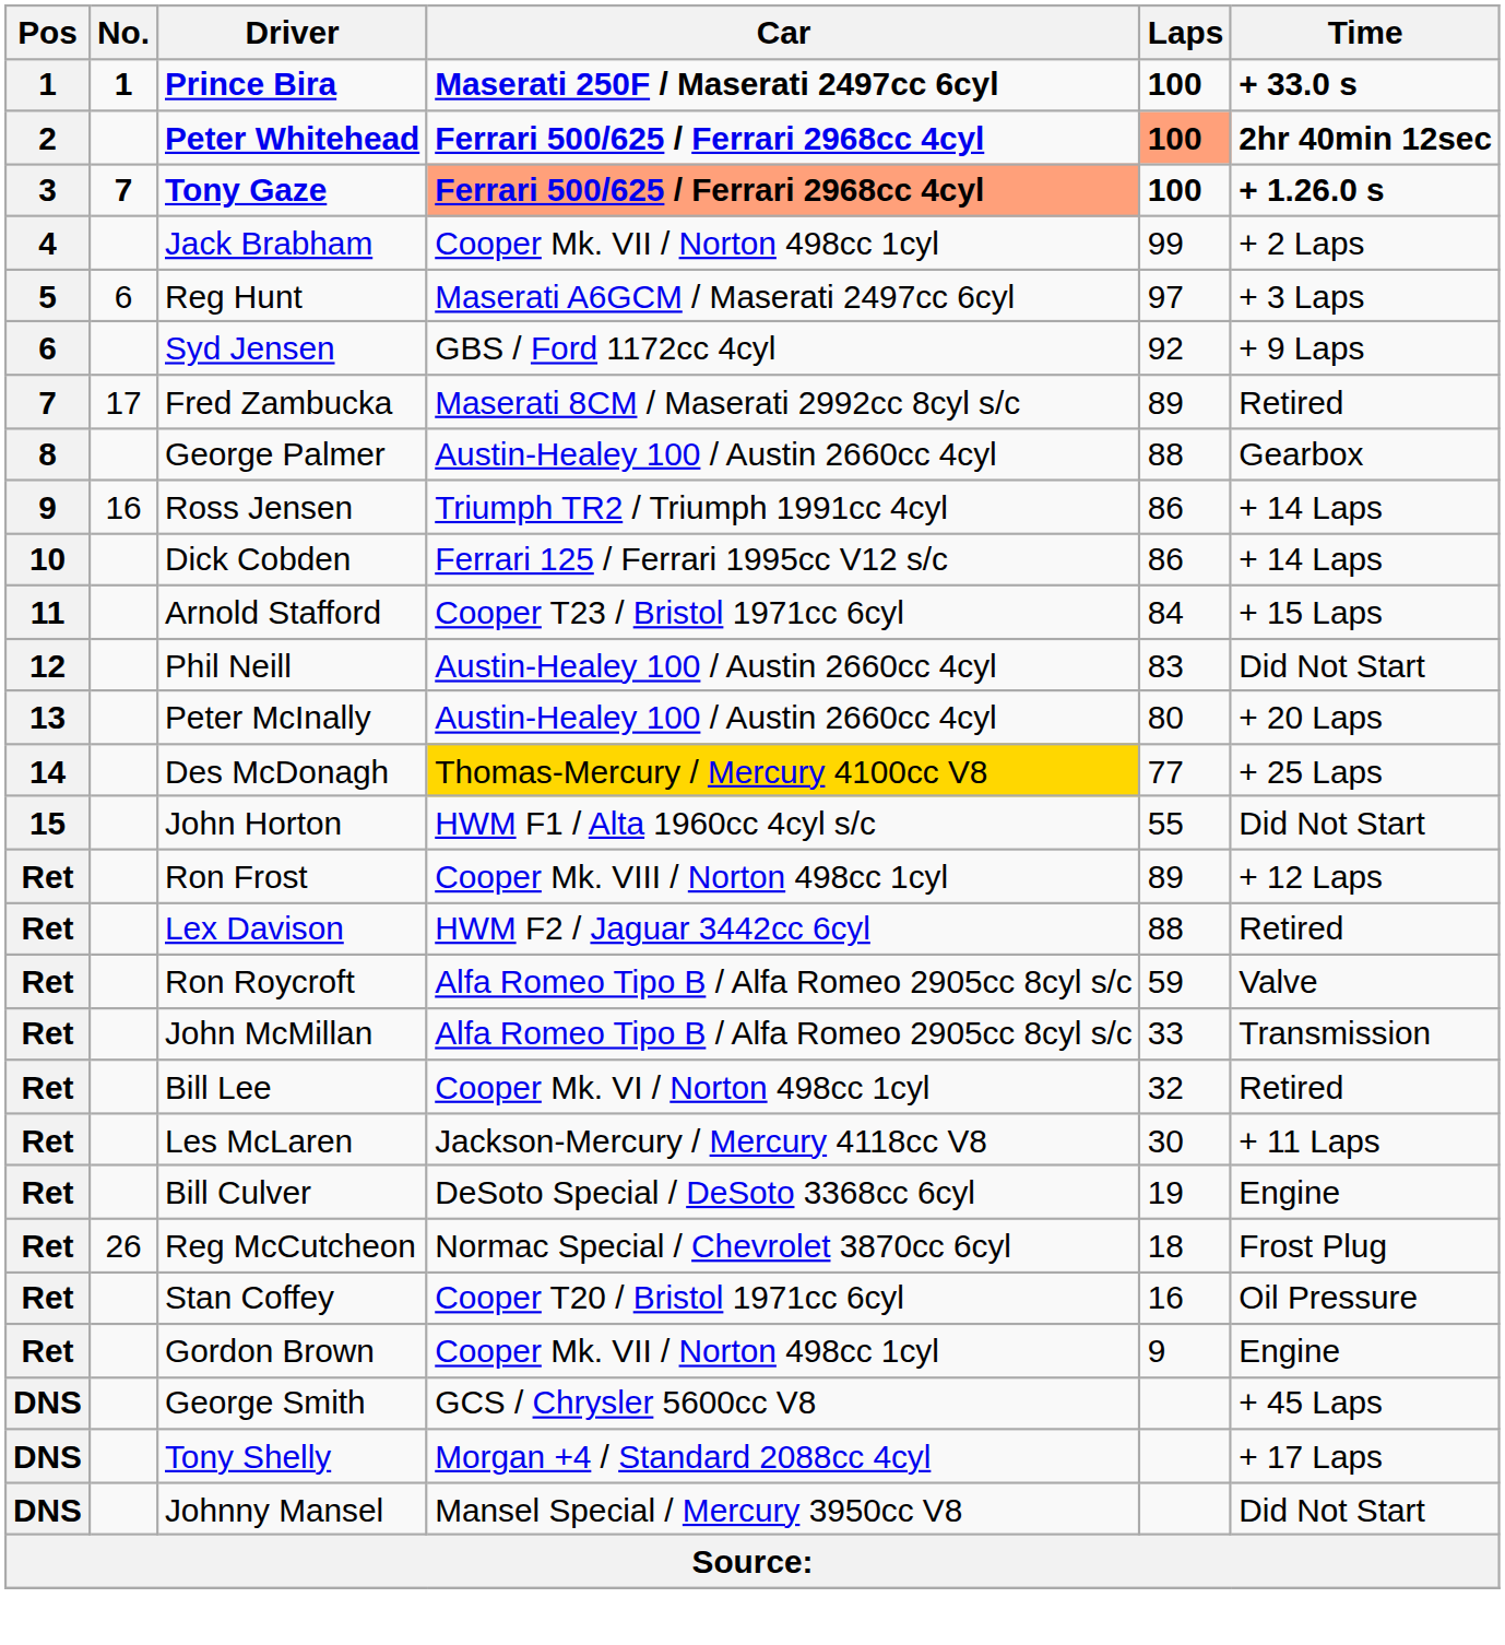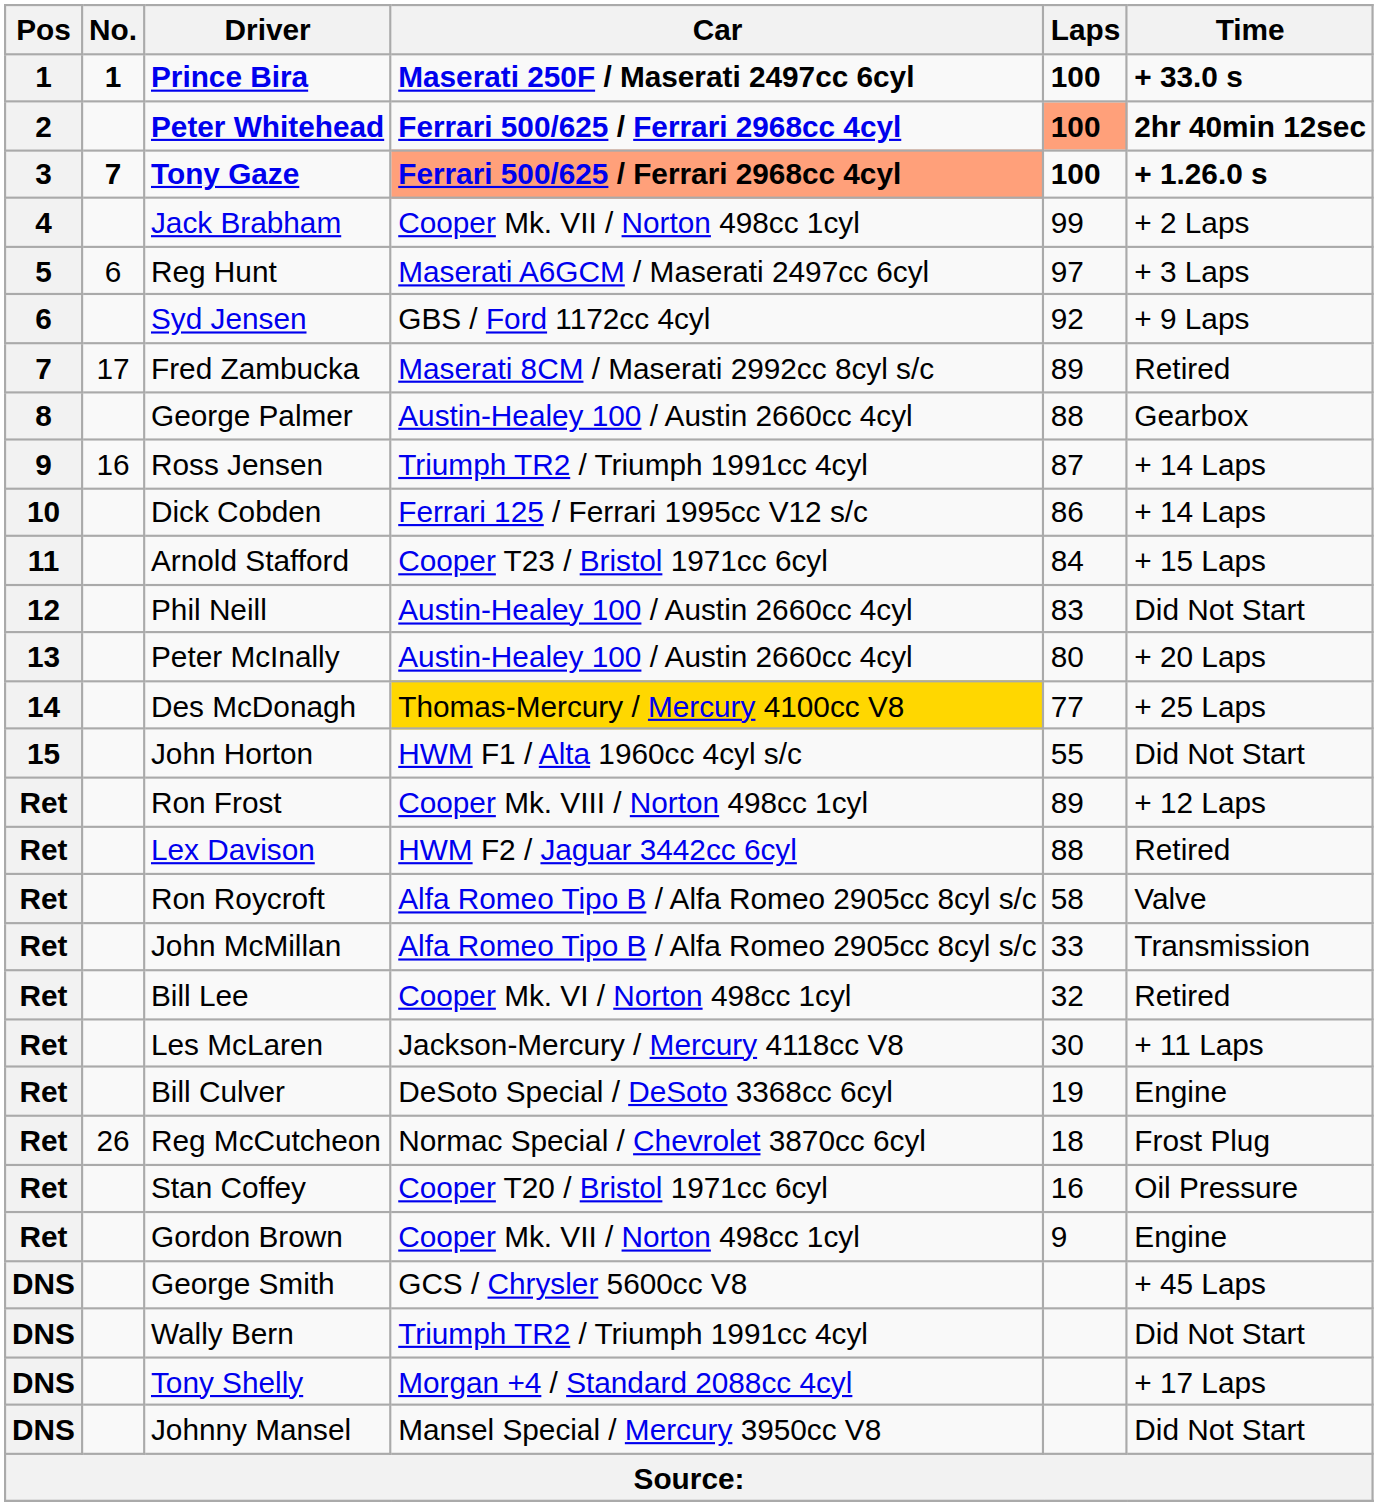 <table class="wikitable" style="font-size: 87%;">
 <tr>
 <th>Pos</th>
 <th>No.</th>
 <th>Driver</th>
 <th>Car</th>
 <th>Laps</th>
 <th>Time</th>
 </tr>
 <tr>
 <th><strong>1</strong></th>
 <td align=center><strong>1</strong></td>
 <td> <strong><a href='#'>Prince Bira</a></strong></td>
 <td><strong><a href='#'>Maserati 250F</a> / Maserati 2497cc 6cyl</strong></td>
 <td><strong>100</strong></td>
 <td><strong>+ 33.0 s</strong></td>
 </tr>
 <tr>
 <th>2</th>
 <td></td>
 <td> <strong><a href='#'>Peter Whitehead</a></strong></td>
 <td><strong><a href='#'>Ferrari 500/625</a> / <a href='#'>Ferrari 2968cc 4cyl</a></strong></td>
 <td style="background: lightsalmon;"><strong>100</strong></td>
 <td><strong>2hr 40min 12sec</strong></td>
 </tr>
 <tr>
 <th>3</th>
 <td align=center><strong>7</strong></td>
 <td> <strong><a href='#'>Tony Gaze</a></strong></td>
 <td style="background: lightsalmon;"><strong><a href='#'>Ferrari 500/625</a> / Ferrari 2968cc 4cyl</strong></td>
 <td><strong>100</strong></td>
 <td><strong>+ 1.26.0 s</strong></td>
 </tr>
 <tr>
 <th>4</th>
 <td></td>
 <td> <a href='#'>Jack Brabham</a></td>
 <td><a href='#'>Cooper</a> Mk. VII / <a href='#'>Norton</a> 498cc 1cyl</td>
 <td>99</td>
 <td>+ 2 Laps</td>
 </tr>
 <tr>
 <th>5</th>
 <td align=center>6</td>
 <td> Reg Hunt</td>
 <td><a href='#'>Maserati A6GCM</a> / Maserati 2497cc 6cyl</td>
 <td>97</td>
 <td>+ 3 Laps</td>
 </tr>
 <tr>
 <th>6</th>
 <td></td>
 <td> <a href='#'>Syd Jensen</a></td>
 <td>GBS / <a href='#'>Ford</a> 1172cc 4cyl</td>
 <td>92</td>
 <td>+ 9 Laps</td>
 </tr>
 <tr>
 <th>7</th>
 <td align=center>17</td>
 <td> Fred Zambucka</td>
 <td><a href='#'>Maserati 8CM</a> / Maserati 2992cc 8cyl s/c</td>
 <td>89</td>
 <td>Retired</td>
 </tr>
 <tr>
 <th>8</th>
 <td></td>
 <td> George Palmer</td>
 <td><a href='#'>Austin-Healey 100</a> / Austin 2660cc 4cyl</td>
 <td>88</td>
 <td>Gearbox</td>
 </tr>
 <tr>
 <th>9</th>
 <td align=center>16</td>
 <td> Ross Jensen</td>
 <td><a href='#'>Triumph TR2</a> / Triumph 1991cc 4cyl</td>
-<td>86</td>
+<td>87</td>
 <td>+ 14 Laps</td>
 </tr>
 <tr>
 <th>10</th>
 <td></td>
 <td> Dick Cobden</td>
 <td><a href='#'>Ferrari 125</a> / Ferrari 1995cc V12 s/c</td>
 <td>86</td>
 <td>+ 14 Laps</td>
 </tr>
 <tr>
 <th>11</th>
 <td></td>
 <td> Arnold Stafford</td>
 <td><a href='#'>Cooper</a> T23 / <a href='#'>Bristol</a> 1971cc 6cyl</td>
 <td>84</td>
 <td>+ 15 Laps</td>
 </tr>
 <tr>
 <th>12</th>
 <td></td>
 <td> Phil Neill</td>
 <td><a href='#'>Austin-Healey 100</a> / Austin 2660cc 4cyl</td>
 <td>83</td>
 <td>Did Not Start</td>
 </tr>
 <tr>
 <th>13</th>
 <td></td>
 <td> Peter McInally</td>
 <td><a href='#'>Austin-Healey 100</a> / Austin 2660cc 4cyl</td>
 <td>80</td>
 <td>+ 20 Laps</td>
 </tr>
 <tr>
 <th>14</th>
 <td></td>
 <td> Des McDonagh</td>
 <td style="background: gold;">Thomas-Mercury / <a href='#'>Mercury</a> 4100cc V8</td>
 <td>77</td>
 <td>+ 25 Laps</td>
 </tr>
 <tr>
 <th>15</th>
 <td></td>
 <td> John Horton</td>
 <td><a href='#'>HWM</a> F1 / <a href='#'>Alta</a> 1960cc 4cyl s/c</td>
 <td>55</td>
 <td>Did Not Start</td>
 </tr>
 <tr>
 <th>Ret</th>
 <td></td>
 <td> Ron Frost</td>
 <td><a href='#'>Cooper</a> Mk. VIII / <a href='#'>Norton</a> 498cc 1cyl</td>
 <td>89</td>
 <td>+ 12 Laps</td>
 </tr>
 <tr>
 <th>Ret</th>
 <td></td>
 <td> <a href='#'>Lex Davison</a></td>
 <td><a href='#'>HWM</a> F2 / <a href='#'>Jaguar 3442cc 6cyl</a></td>
 <td>88</td>
 <td>Retired</td>
 </tr>
 <tr>
 <th>Ret</th>
 <td></td>
 <td> Ron Roycroft</td>
 <td><a href='#'>Alfa Romeo Tipo B</a> / Alfa Romeo 2905cc 8cyl s/c</td>
-<td>59</td>
+<td>58</td>
 <td>Valve</td>
 </tr>
 <tr>
 <th>Ret</th>
 <td></td>
 <td> John McMillan</td>
 <td><a href='#'>Alfa Romeo Tipo B</a> / Alfa Romeo 2905cc 8cyl s/c</td>
 <td>33</td>
 <td>Transmission</td>
 </tr>
 <tr>
 <th>Ret</th>
 <td></td>
 <td> Bill Lee</td>
 <td><a href='#'>Cooper</a> Mk. VI / <a href='#'>Norton</a> 498cc 1cyl</td>
 <td>32</td>
 <td>Retired</td>
 </tr>
 <tr>
 <th>Ret</th>
 <td></td>
 <td> Les McLaren</td>
 <td>Jackson-Mercury / <a href='#'>Mercury</a> 4118cc V8</td>
 <td>30</td>
 <td>+ 11 Laps</td>
 </tr>
 <tr>
 <th>Ret</th>
 <td></td>
 <td> Bill Culver</td>
 <td>DeSoto Special / <a href='#'>DeSoto</a> 3368cc 6cyl</td>
 <td>19</td>
 <td>Engine</td>
 </tr>
 <tr>
 <th>Ret</th>
 <td align=center>26</td>
 <td> Reg McCutcheon</td>
 <td>Normac Special / <a href='#'>Chevrolet</a> 3870cc 6cyl</td>
 <td>18</td>
 <td>Frost Plug</td>
 </tr>
 <tr>
 <th>Ret</th>
 <td></td>
 <td> Stan Coffey</td>
 <td><a href='#'>Cooper</a> T20 / <a href='#'>Bristol</a> 1971cc 6cyl</td>
 <td>16</td>
 <td>Oil Pressure</td>
 </tr>
 <tr>
 <th>Ret</th>
 <td></td>
 <td> Gordon Brown</td>
 <td><a href='#'>Cooper</a> Mk. VII / <a href='#'>Norton</a> 498cc 1cyl</td>
 <td>9</td>
 <td>Engine</td>
 </tr>
 <tr>
 <th>DNS</th>
 <td></td>
 <td> George Smith</td>
 <td>GCS / <a href='#'>Chrysler</a> 5600cc V8</td>
 <td></td>
 <td>+ 45 Laps</td>
 </tr>
 <tr>
 <th>DNS</th>
 <td></td>
+<td> Wally Bern</td>
+<td><a href='#'>Triumph TR2</a> / Triumph 1991cc 4cyl</td>
+<td></td>
+<td>Did Not Start</td>
+</tr>
+<tr>
+<th>DNS</th>
+<td></td>
 <td> <a href='#'>Tony Shelly</a></td>
 <td><a href='#'>Morgan +4</a> / <a href='#'>Standard 2088cc 4cyl</a></td>
 <td></td>
 <td>+ 17 Laps</td>
 </tr>
 <tr>
 <th>DNS</th>
 <td></td>
 <td> Johnny Mansel</td>
 <td>Mansel Special / <a href='#'>Mercury</a> 3950cc V8</td>
 <td></td>
 <td>Did Not Start</td>
 </tr>
 <tr>
 <th colspan=6>Source: </th>
 </tr>
 <tr>
 </tr>
 </table>
